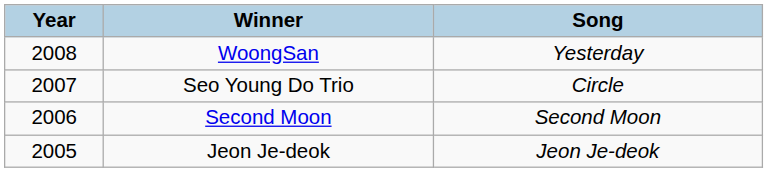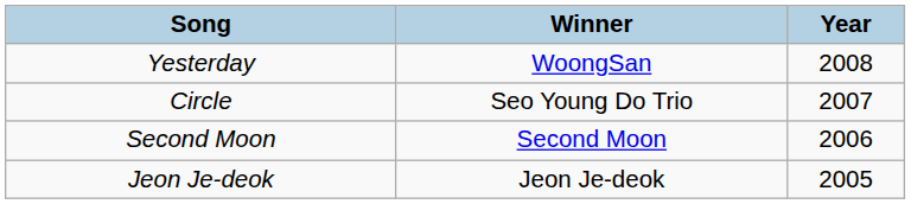 <table class="wikitable" style="text-align: center">
 <tr>
+<th width="250" style="background:#b3d1e3; ">Song</th>
+<th width="250" style="background:#b3d1e3; ">Winner</th>
 <th width="70" style="background:#b3d1e3; ">Year</th>
-<th width="250" style="background:#b3d1e3; ">Winner</th>
-<th width="250" style="background:#b3d1e3; ">Song</th>
 </tr>
 <tr>
+<td><em>Yesterday</em></td>
+<td><a href='#'>WoongSan</a></td>
 <td>2008</td>
-<td><a href='#'>WoongSan</a></td>
-<td><em>Yesterday</em></td>
 </tr>
 <tr>
+<td><em>Circle</em></td>
+<td>Seo Young Do Trio</td>
 <td>2007</td>
-<td>Seo Young Do Trio</td>
-<td><em>Circle</em></td>
 </tr>
 <tr>
+<td><em>Second Moon</em></td>
+<td><a href='#'>Second Moon</a></td>
 <td>2006</td>
-<td><a href='#'>Second Moon</a></td>
-<td><em>Second Moon</em></td>
 </tr>
 <tr>
+<td><em>Jeon Je-deok</em></td>
+<td>Jeon Je-deok</td>
 <td>2005</td>
-<td>Jeon Je-deok</td>
-<td><em>Jeon Je-deok</em></td>
 </tr>
 </table>
